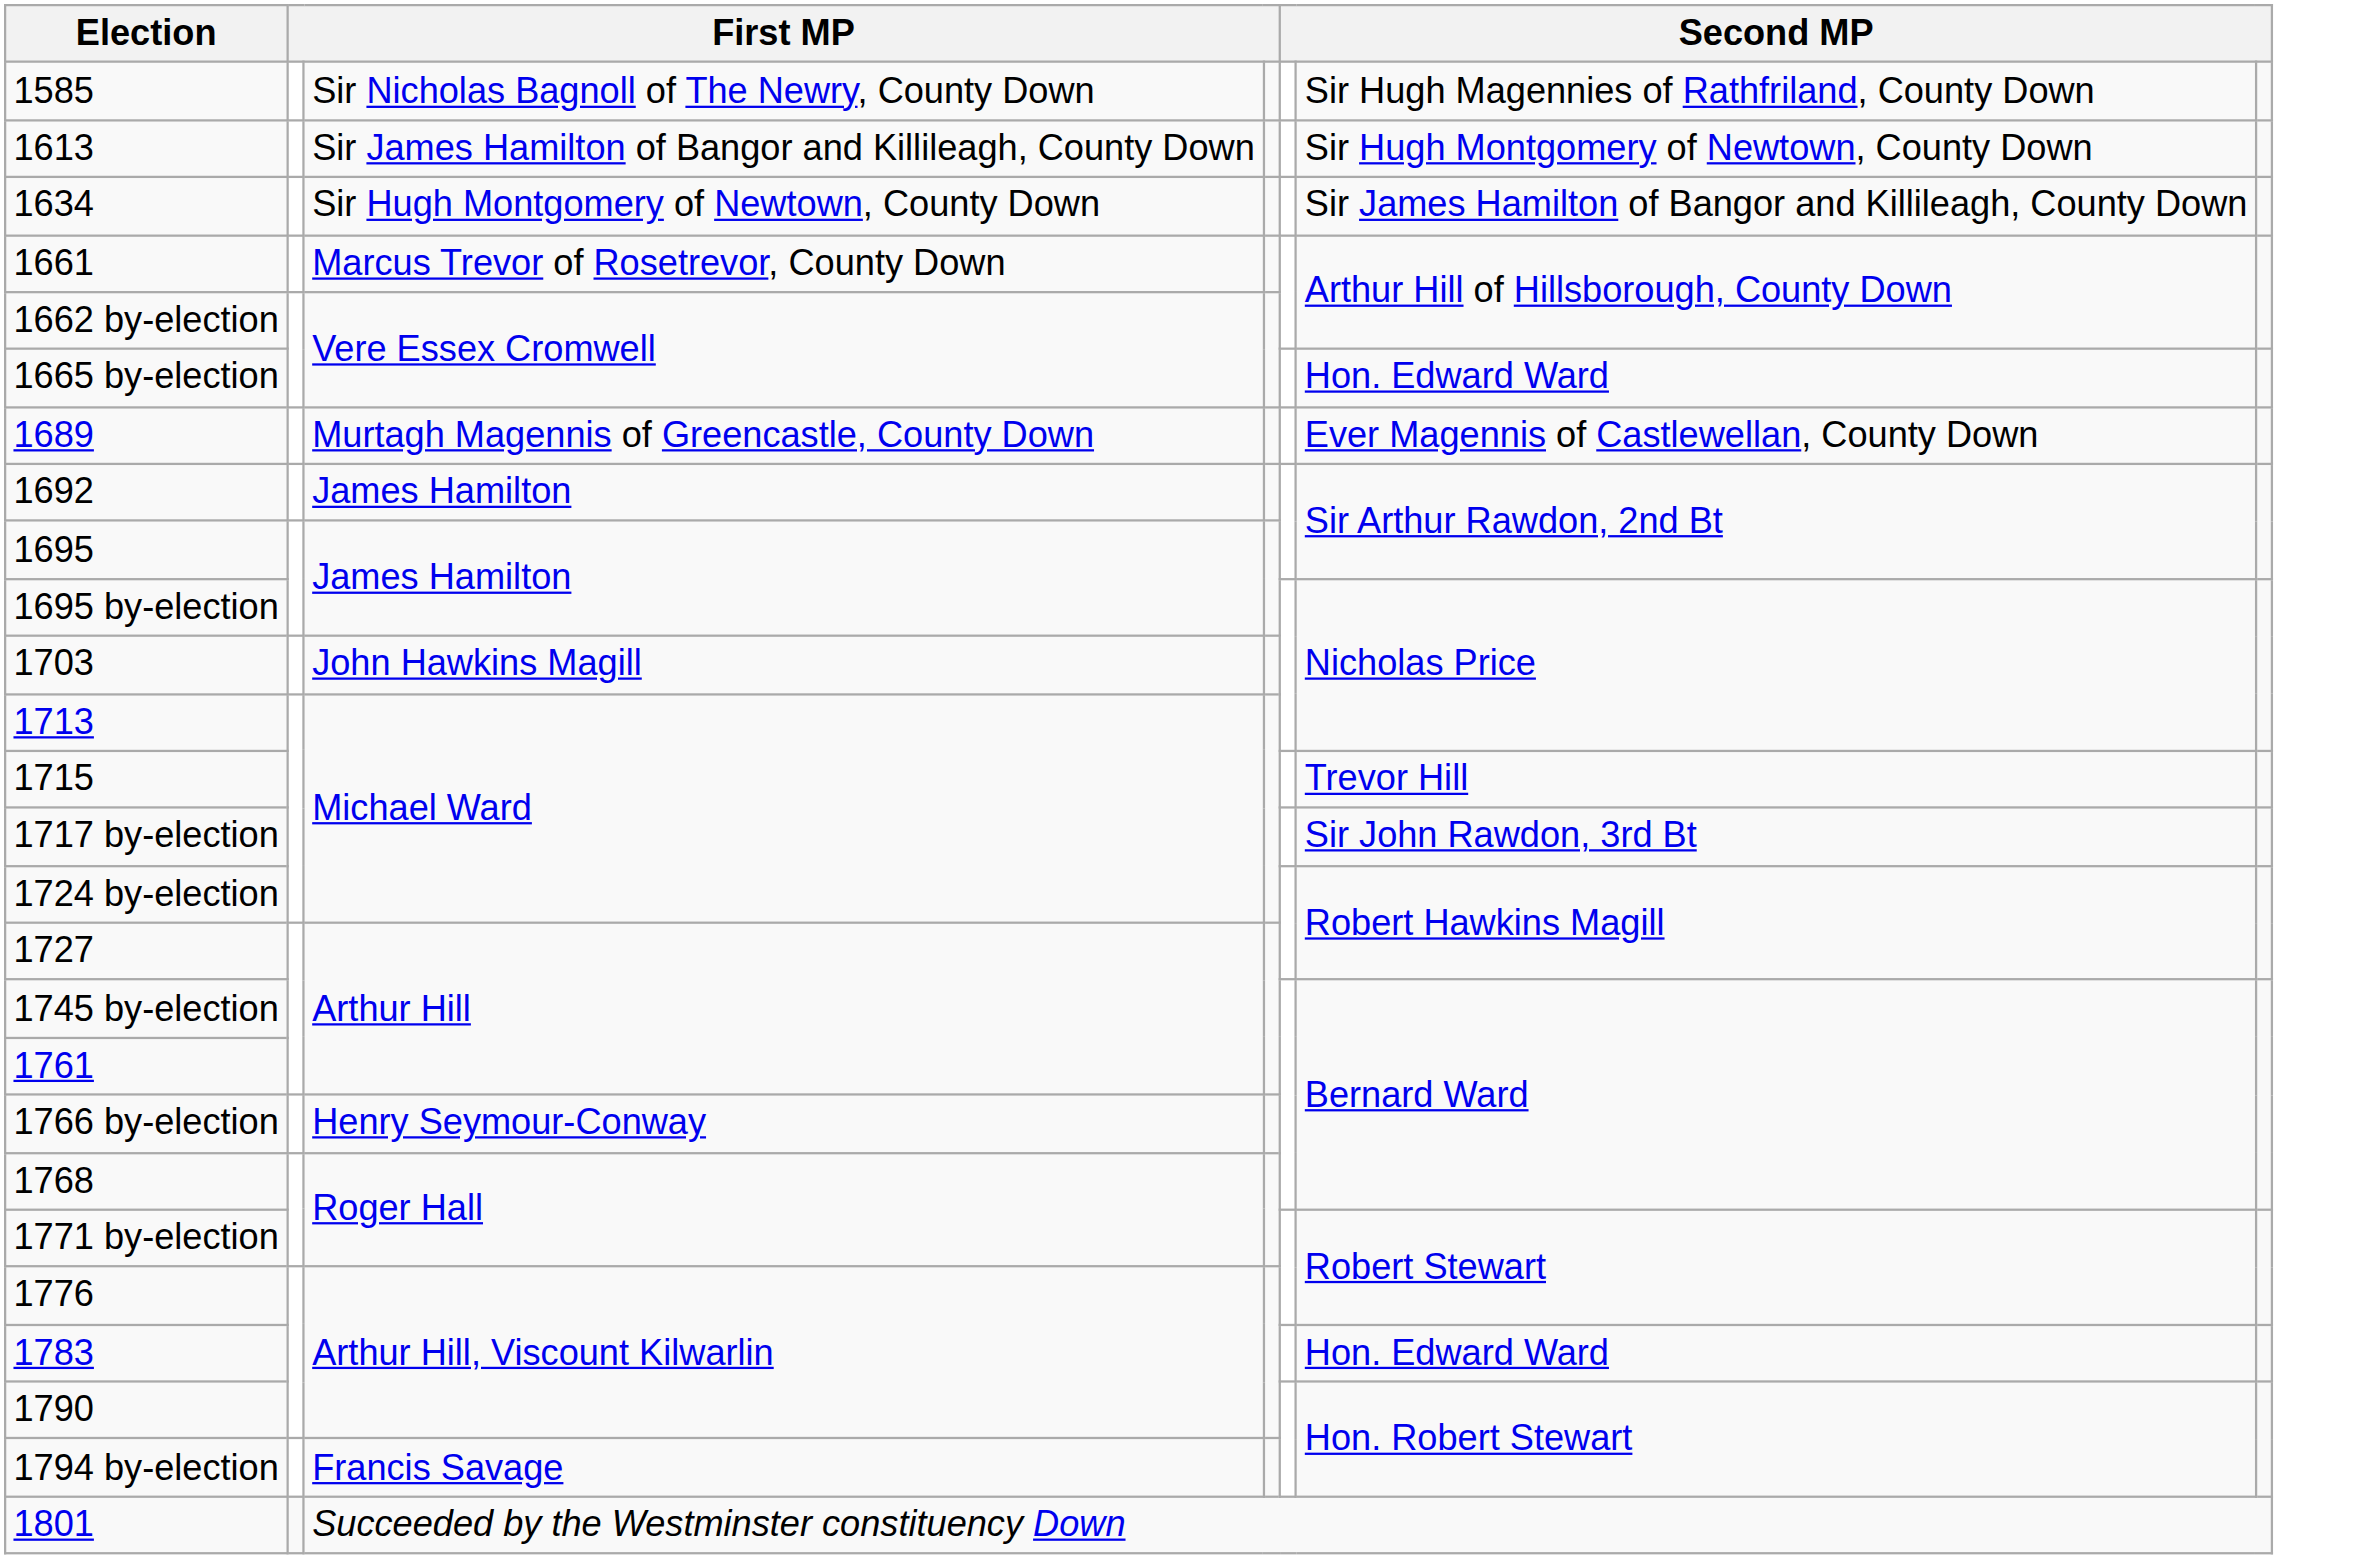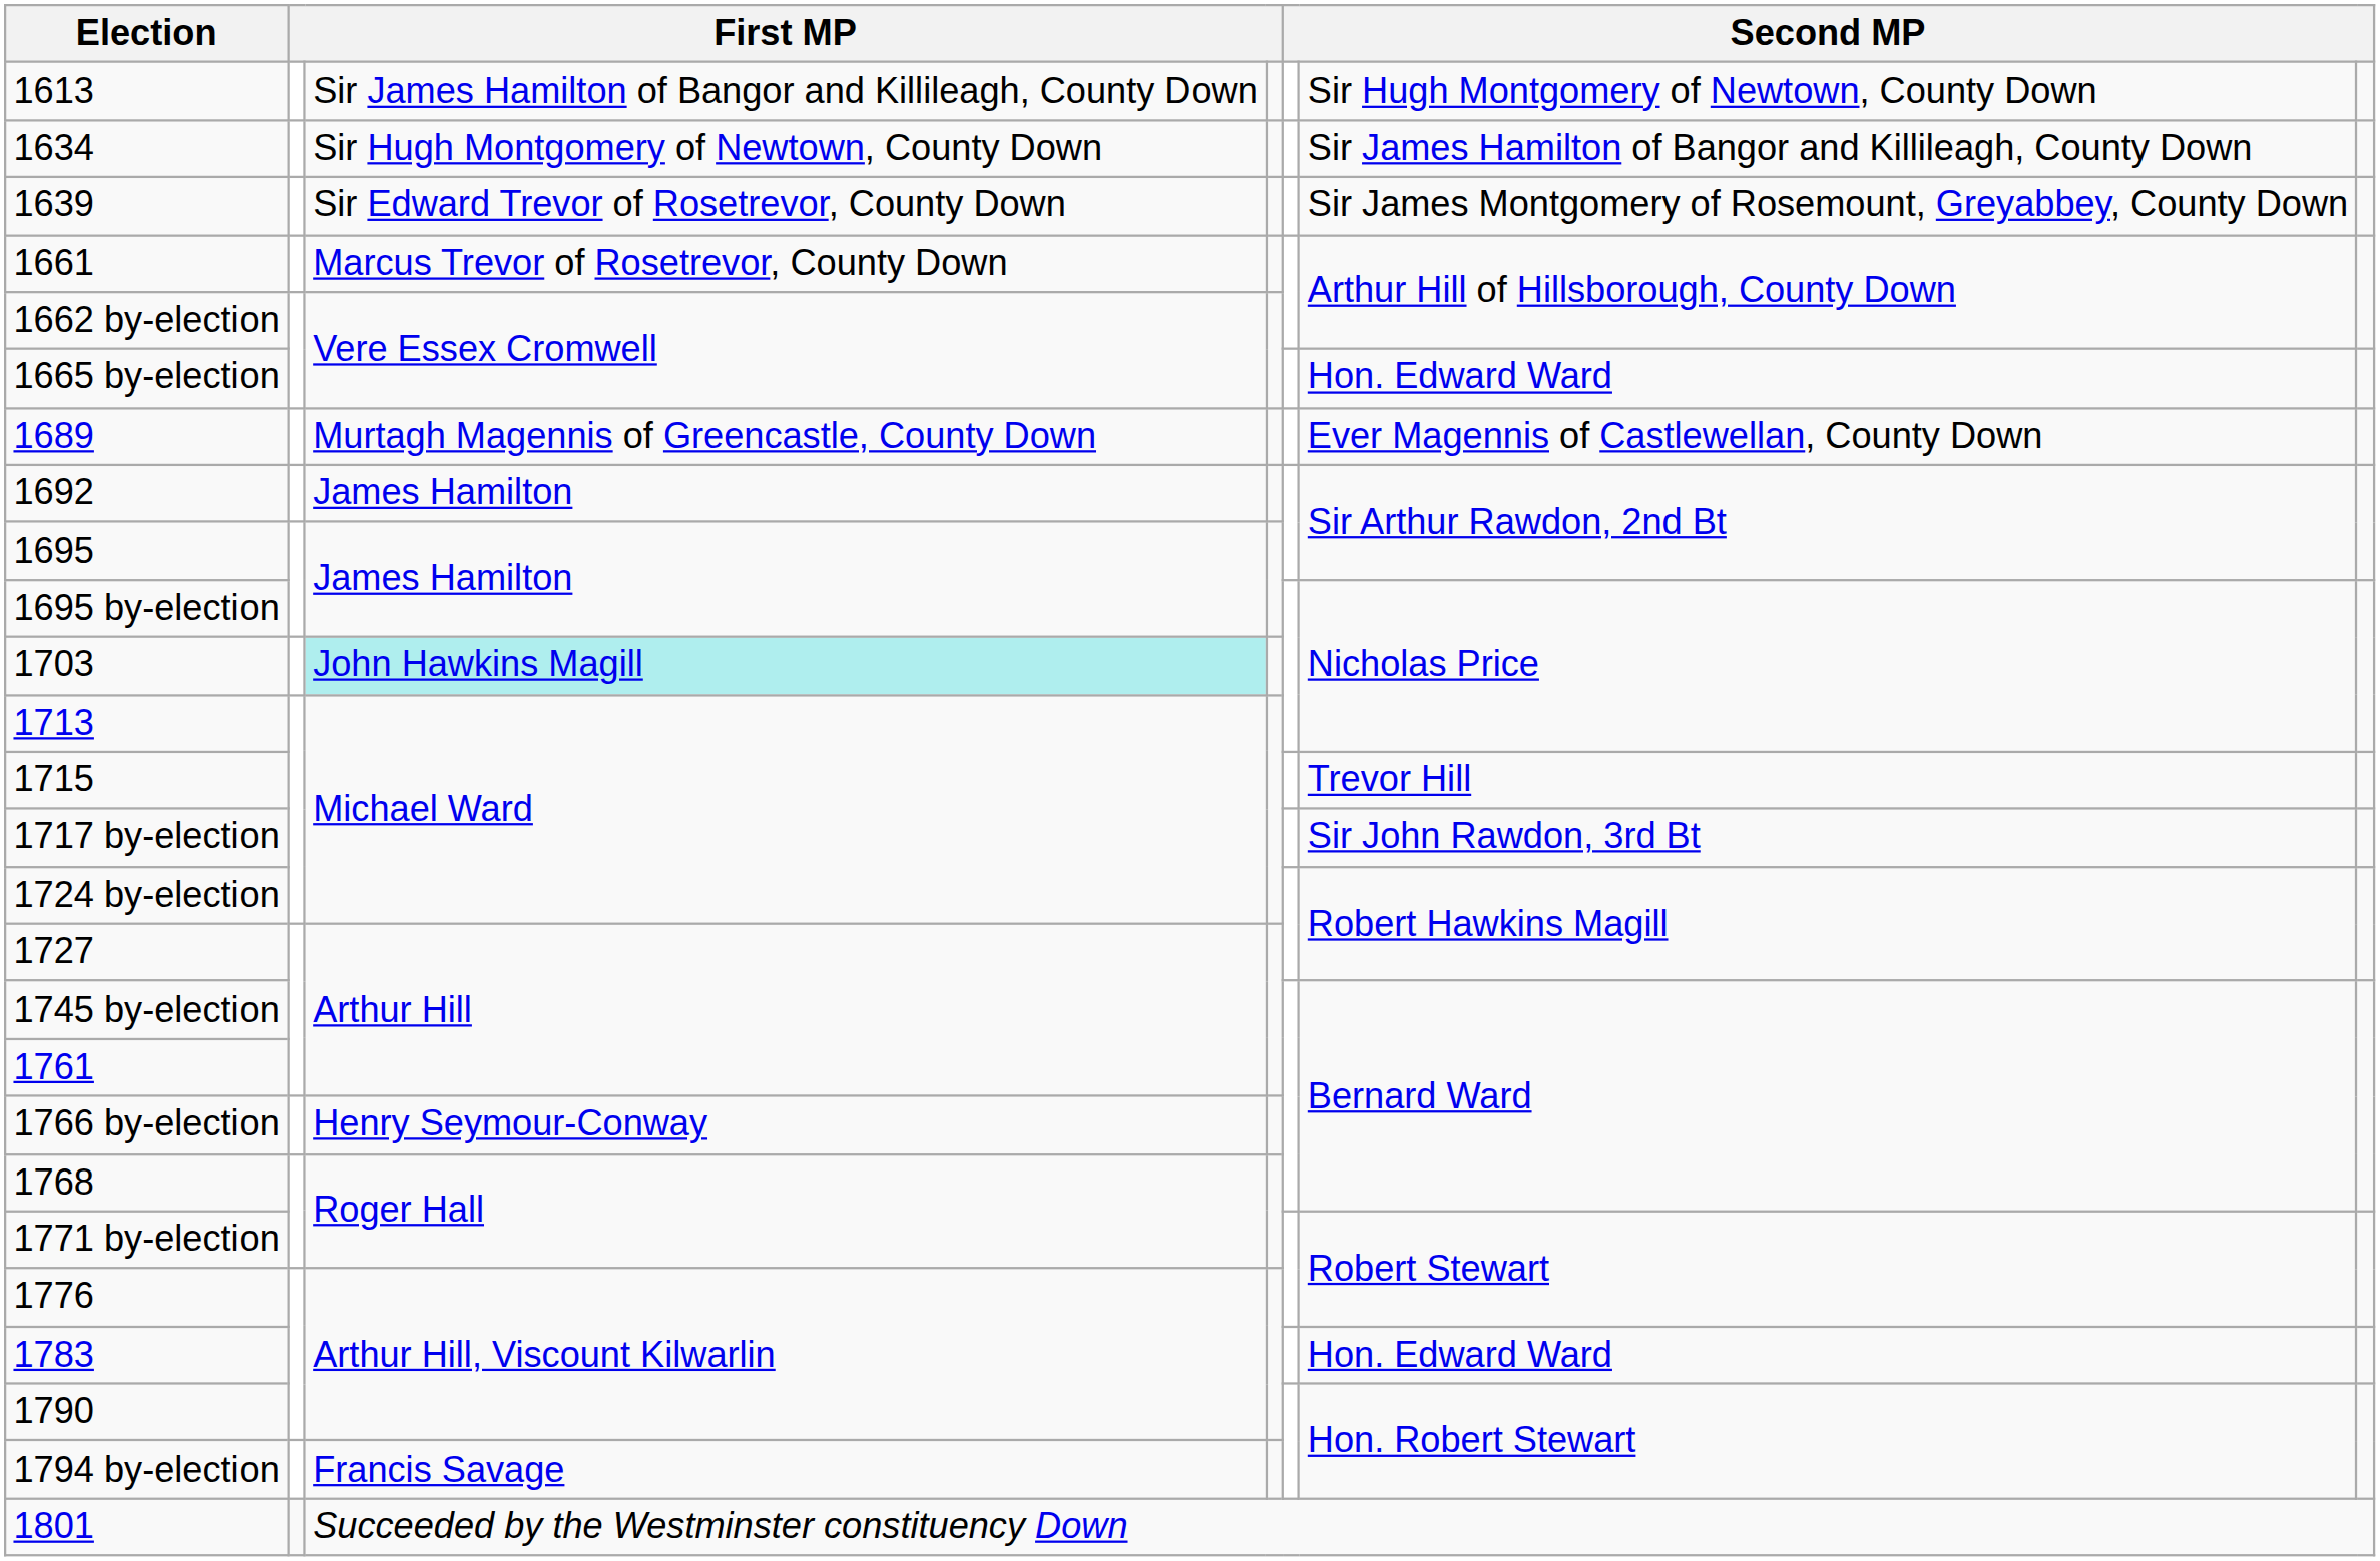 <table class="wikitable">
 <tr>
 <th>Election</th>
 <th colspan=3>First MP</th>
 <th colspan=3>Second MP</th>
-</tr>
-<tr>
-<td>1585</td>
-<td style="background-color: white"></td>
-<td>Sir <a href='#'>Nicholas Bagnoll</a> of <a href='#'>The Newry</a>, County Down</td>
-<td></td>
-<td style="background-color: white"></td>
-<td>Sir Hugh Magennies of <a href='#'>Rathfriland</a>, County Down</td>
-<td></td>
 </tr>
 <tr>
 <td>1613</td>
 <td style="background-color: white"></td>
 <td>Sir <a href='#'>James Hamilton</a> of Bangor and Killileagh, County Down</td>
 <td></td>
 <td style="background-color: white"></td>
 <td>Sir <a href='#'>Hugh Montgomery</a> of <a href='#'>Newtown</a>, County Down</td>
 <td></td>
 </tr>
 <tr>
 <td>1634</td>
 <td style="background-color: white"></td>
 <td>Sir <a href='#'>Hugh Montgomery</a> of <a href='#'>Newtown</a>, County Down</td>
 <td></td>
 <td style="background-color: white"></td>
 <td>Sir <a href='#'>James Hamilton</a> of Bangor and Killileagh, County Down</td>
+<td></td>
+</tr>
+<tr>
+<td>1639</td>
+<td style="background-color: white"></td>
+<td>Sir <a href='#'>Edward Trevor</a> of <a href='#'>Rosetrevor</a>, County Down</td>
+<td></td>
+<td style="background-color: white"></td>
+<td>Sir James Montgomery of Rosemount, <a href='#'>Greyabbey</a>, County Down</td>
 <td></td>
 </tr>
 <tr>
 <td>1661</td>
 <td style="background-color: white"></td>
 <td><a href='#'>Marcus Trevor</a> of <a href='#'>Rosetrevor</a>, County Down</td>
 <td></td>
 <td rowspan="2" style="background-color: white"></td>
 <td rowspan="2"><a href='#'>Arthur Hill</a> of <a href='#'>Hillsborough, County Down</a></td>
 <td rowspan="2"></td>
 </tr>
 <tr>
 <td>1662 by-election</td>
 <td rowspan="2" style="background-color: white"></td>
 <td rowspan="2"><a href='#'>Vere Essex Cromwell</a></td>
 <td rowspan="2"></td>
 </tr>
 <tr>
 <td>1665 by-election</td>
 <td style="background-color: white"></td>
 <td><a href='#'>Hon. Edward Ward</a></td>
 <td></td>
 </tr>
 <tr>
 <td><a href='#'>1689</a></td>
 <td style="background-color: white"></td>
 <td><a href='#'>Murtagh Magennis</a> of <a href='#'>Greencastle, County Down</a></td>
 <td></td>
 <td style="background-color: white"></td>
 <td><a href='#'>Ever Magennis</a> of <a href='#'>Castlewellan</a>, County Down</td>
 <td></td>
 </tr>
 <tr>
 <td>1692</td>
 <td style="background-color: white"></td>
 <td><a href='#'>James Hamilton</a></td>
 <td></td>
 <td rowspan=2 style="background-color: white"></td>
 <td rowspan=2><a href='#'>Sir Arthur Rawdon, 2nd Bt</a></td>
 <td rowspan=2></td>
 </tr>
 <tr>
 <td>1695</td>
 <td rowspan="2" style="background-color: white"></td>
 <td rowspan=2><a href='#'>James Hamilton</a></td>
 <td rowspan=2></td>
 </tr>
 <tr>
 <td>1695 by-election</td>
 <td rowspan="3" style="background-color: white"></td>
 <td rowspan="3"><a href='#'>Nicholas Price</a></td>
 <td rowspan="3"></td>
 </tr>
 <tr>
 <td>1703</td>
 <td style="background-color: white"></td>
-<td><a href='#'>John Hawkins Magill</a></td>
+<td style="background: paleturquoise;"><a href='#'>John Hawkins Magill</a></td>
 <td></td>
 </tr>
 <tr>
 <td><a href='#'>1713</a></td>
 <td rowspan="4" style="background-color: white"></td>
 <td rowspan="4"><a href='#'>Michael Ward</a></td>
 <td rowspan="4"></td>
 </tr>
 <tr>
 <td>1715</td>
 <td style="background-color: white"></td>
 <td><a href='#'>Trevor Hill</a></td>
 <td></td>
 </tr>
 <tr>
 <td>1717 by-election</td>
 <td style="background-color: white"></td>
 <td><a href='#'>Sir John Rawdon, 3rd Bt</a></td>
 <td></td>
 </tr>
 <tr>
 <td>1724 by-election</td>
 <td rowspan="2" style="background-color: white"></td>
 <td rowspan="2"><a href='#'>Robert Hawkins Magill</a></td>
 <td rowspan="2"></td>
 </tr>
 <tr>
 <td>1727</td>
 <td rowspan="3" style="background-color: white"></td>
 <td rowspan="3"><a href='#'>Arthur Hill</a></td>
 <td rowspan="3"></td>
 </tr>
 <tr>
 <td>1745 by-election</td>
 <td rowspan="4" style="background-color: white"></td>
 <td rowspan="4"><a href='#'>Bernard Ward</a></td>
 <td rowspan="4"></td>
 </tr>
 <tr>
 <td><a href='#'>1761</a></td>
 </tr>
 <tr>
 <td>1766 by-election</td>
 <td style="background-color: white"></td>
 <td><a href='#'>Henry Seymour-Conway</a></td>
 <td></td>
 </tr>
 <tr>
 <td>1768</td>
 <td rowspan="2" style="background-color: white"></td>
 <td rowspan="2"><a href='#'>Roger Hall</a></td>
 <td rowspan="2"></td>
 </tr>
 <tr>
 <td>1771 by-election</td>
 <td rowspan="2" style="background-color: white"></td>
 <td rowspan="2"><a href='#'>Robert Stewart</a></td>
 <td rowspan="2"></td>
 </tr>
 <tr>
 <td>1776</td>
 <td rowspan="3" style="background-color: white"></td>
 <td rowspan="3"><a href='#'>Arthur Hill, Viscount Kilwarlin</a></td>
 <td rowspan="3"></td>
 </tr>
 <tr>
 <td><a href='#'>1783</a></td>
 <td style="background-color: white"></td>
 <td><a href='#'>Hon. Edward Ward</a></td>
 <td></td>
 </tr>
 <tr>
 <td>1790</td>
 <td rowspan="2" style="background-color: white"></td>
 <td rowspan="2"><a href='#'>Hon. Robert Stewart</a></td>
 <td rowspan="2"></td>
 </tr>
 <tr>
 <td>1794 by-election</td>
 <td style="background-color: white"></td>
 <td><a href='#'>Francis Savage</a></td>
 <td></td>
 </tr>
 <tr>
 <td><a href='#'>1801</a></td>
 <td></td>
 <td colspan="5"><em>Succeeded by the Westminster constituency <a href='#'>Down</a></em></td>
 </tr>
 </table>
